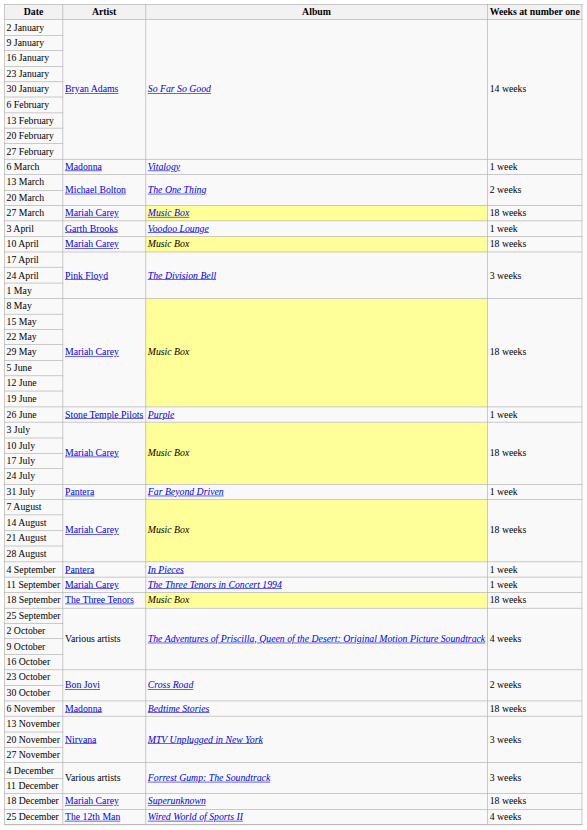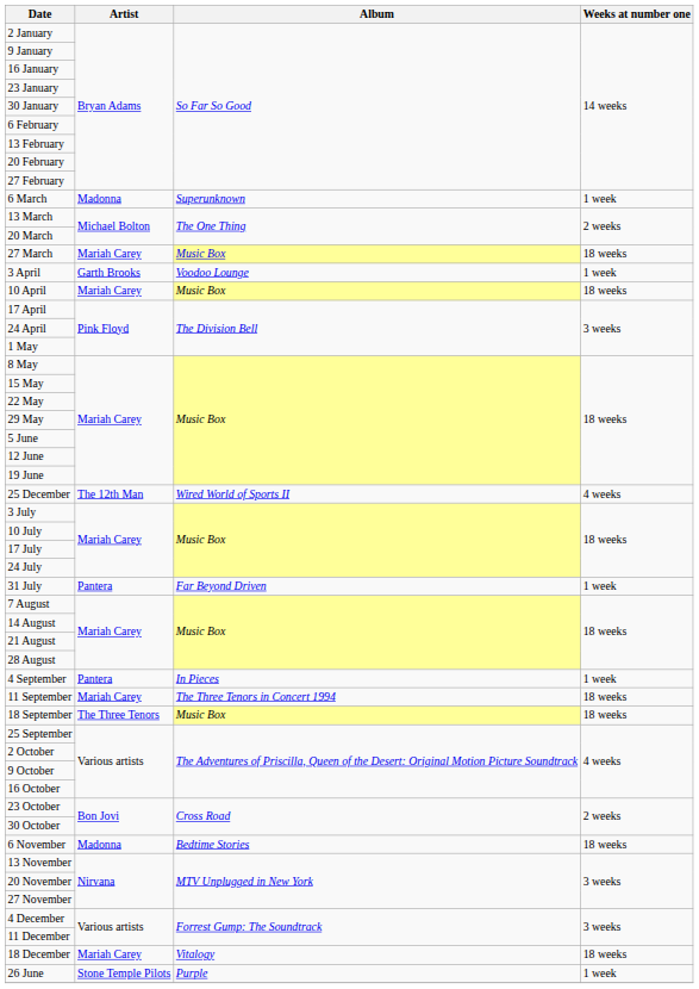 <table class="wikitable">
 <tr>
 <th>Date</th>
 <th>Artist</th>
 <th>Album</th>
 <th>Weeks at number one</th>
 </tr>
 <tr>
 <td>2 January</td>
 <td rowspan="9"><a href='#'>Bryan Adams</a></td>
 <td rowspan="9"><em><a href='#'>So Far So Good</a></em></td>
 <td rowspan="9">14 weeks</td>
 </tr>
 <tr>
 <td>9 January</td>
 </tr>
 <tr>
 <td>16 January</td>
 </tr>
 <tr>
 <td>23 January</td>
 </tr>
 <tr>
 <td>30 January</td>
 </tr>
 <tr>
 <td>6 February</td>
 </tr>
 <tr>
 <td>13 February</td>
 </tr>
 <tr>
 <td>20 February</td>
 </tr>
 <tr>
 <td>27 February</td>
 </tr>
 <tr>
 <td>6 March</td>
 <td><a href='#'>Madonna</a></td>
-<td><em><a href='#'>Vitalogy</a></em></td>
+<td><em><a href='#'>Superunknown</a></em></td>
 <td>1 week</td>
 </tr>
 <tr>
 <td>13 March</td>
 <td rowspan="2"><a href='#'>Michael Bolton</a></td>
 <td rowspan="2"><em><a href='#'>The One Thing</a></em></td>
 <td rowspan="2">2 weeks</td>
 </tr>
 <tr>
 <td>20 March</td>
 </tr>
 <tr>
 <td>27 March</td>
 <td><a href='#'>Mariah Carey</a></td>
 <td bgcolor=#FFFF99><em><a href='#'>Music Box</a></em></td>
 <td>18 weeks</td>
 </tr>
 <tr>
 <td>3 April</td>
 <td><a href='#'>Garth Brooks</a></td>
 <td><em><a href='#'>Voodoo Lounge</a></em></td>
 <td>1 week</td>
 </tr>
 <tr>
 <td>10 April</td>
 <td><a href='#'>Mariah Carey</a></td>
 <td bgcolor=#FFFF99><em>Music Box</em></td>
 <td>18 weeks</td>
 </tr>
 <tr>
 <td>17 April</td>
 <td rowspan="3"><a href='#'>Pink Floyd</a></td>
 <td rowspan="3"><em><a href='#'>The Division Bell</a></em></td>
 <td rowspan="3">3 weeks</td>
 </tr>
 <tr>
 <td>24 April</td>
 </tr>
 <tr>
 <td>1 May</td>
 </tr>
 <tr>
 <td>8 May</td>
 <td rowspan="7"><a href='#'>Mariah Carey</a></td>
 <td bgcolor=#FFFF99 rowspan="7"><em>Music Box</em></td>
 <td rowspan="7">18 weeks</td>
 </tr>
 <tr>
 <td>15 May</td>
 </tr>
 <tr>
 <td>22 May</td>
 </tr>
 <tr>
 <td>29 May</td>
 </tr>
 <tr>
 <td>5 June</td>
 </tr>
 <tr>
 <td>12 June</td>
 </tr>
 <tr>
 <td>19 June</td>
 </tr>
 <tr>
-<td>26 June</td>
-<td><a href='#'>Stone Temple Pilots</a></td>
-<td><em><a href='#'>Purple</a></em></td>
-<td>1 week</td>
+<td>25 December</td>
+<td><a href='#'>The 12th Man</a></td>
+<td><em><a href='#'>Wired World of Sports II</a></em></td>
+<td>4 weeks</td>
 </tr>
 <tr>
 <td>3 July</td>
 <td rowspan="4"><a href='#'>Mariah Carey</a></td>
 <td bgcolor=#FFFF99 rowspan="4"><em>Music Box</em></td>
 <td rowspan="4">18 weeks</td>
 </tr>
 <tr>
 <td>10 July</td>
 </tr>
 <tr>
 <td>17 July</td>
 </tr>
 <tr>
 <td>24 July</td>
 </tr>
 <tr>
 <td>31 July</td>
 <td><a href='#'>Pantera</a></td>
 <td><em><a href='#'>Far Beyond Driven</a></em></td>
 <td>1 week</td>
 </tr>
 <tr>
 <td>7 August</td>
 <td rowspan="4"><a href='#'>Mariah Carey</a></td>
 <td bgcolor=#FFFF99 rowspan="4"><em>Music Box</em></td>
 <td rowspan="4">18 weeks</td>
 </tr>
 <tr>
 <td>14 August</td>
 </tr>
 <tr>
 <td>21 August</td>
 </tr>
 <tr>
 <td>28 August</td>
 </tr>
 <tr>
 <td>4 September</td>
 <td><a href='#'>Pantera</a></td>
 <td><em><a href='#'>In Pieces</a></em></td>
 <td>1 week</td>
 </tr>
 <tr>
 <td>11 September</td>
 <td><a href='#'>Mariah Carey</a></td>
 <td><em><a href='#'>The Three Tenors in Concert 1994</a></em></td>
-<td>1 week</td>
+<td>18 weeks</td>
 </tr>
 <tr>
 <td>18 September</td>
 <td><a href='#'>The Three Tenors</a></td>
 <td bgcolor=#FFFF99><em>Music Box</em></td>
 <td>18 weeks</td>
 </tr>
 <tr>
 <td>25 September</td>
 <td rowspan="4">Various artists</td>
 <td rowspan="4"><em><a href='#'>The Adventures of Priscilla, Queen of the Desert: Original Motion Picture Soundtrack</a></em></td>
 <td rowspan="4">4 weeks</td>
 </tr>
 <tr>
 <td>2 October</td>
 </tr>
 <tr>
 <td>9 October</td>
 </tr>
 <tr>
 <td>16 October</td>
 </tr>
 <tr>
 <td>23 October</td>
 <td rowspan="2"><a href='#'>Bon Jovi</a></td>
 <td rowspan="2"><em><a href='#'>Cross Road</a></em></td>
 <td rowspan="2">2 weeks</td>
 </tr>
 <tr>
 <td>30 October</td>
 </tr>
 <tr>
 <td>6 November</td>
 <td><a href='#'>Madonna</a></td>
 <td><em><a href='#'>Bedtime Stories</a></em></td>
 <td>18 weeks</td>
 </tr>
 <tr>
 <td>13 November</td>
 <td rowspan="3"><a href='#'>Nirvana</a></td>
 <td rowspan="3"><em><a href='#'>MTV Unplugged in New York</a></em></td>
 <td rowspan="3">3 weeks</td>
 </tr>
 <tr>
 <td>20 November</td>
 </tr>
 <tr>
 <td>27 November</td>
 </tr>
 <tr>
 <td>4 December</td>
 <td rowspan="2">Various artists</td>
 <td rowspan="2"><em><a href='#'>Forrest Gump: The Soundtrack</a></em></td>
 <td rowspan="2">3 weeks</td>
 </tr>
 <tr>
 <td>11 December</td>
 </tr>
 <tr>
 <td>18 December</td>
 <td><a href='#'>Mariah Carey</a></td>
-<td><em><a href='#'>Superunknown</a></em></td>
+<td><em><a href='#'>Vitalogy</a></em></td>
 <td>18 weeks</td>
 </tr>
 <tr>
-<td>25 December</td>
-<td><a href='#'>The 12th Man</a></td>
-<td><em><a href='#'>Wired World of Sports II</a></em></td>
-<td>4 weeks</td>
+<td>26 June</td>
+<td><a href='#'>Stone Temple Pilots</a></td>
+<td><em><a href='#'>Purple</a></em></td>
+<td>1 week</td>
 </tr>
 <tr>
 </tr>
 </table>
